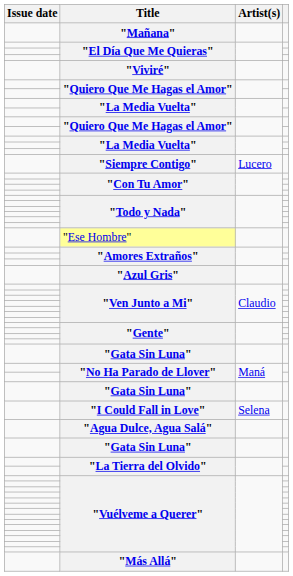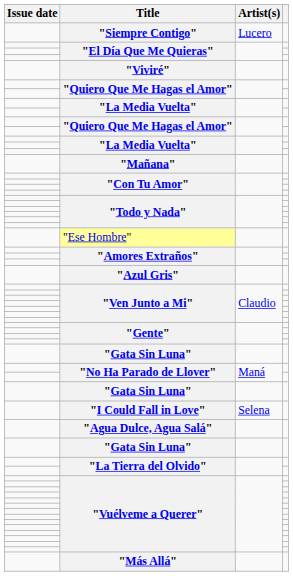 <table class="wikitable sortable plainrowheaders">
 <tr>
 <th scope=col>Issue date</th>
 <th scope=col>Title</th>
 <th scope=col>Artist(s)</th>
 <th scope=col class=unsortable></th>
 </tr>
 <tr>
 <td></td>
-<th scope=row>"<a href='#'>Mañana</a>"</th>
-<td></td>
+<th scope=row>"<a href='#'>Siempre Contigo</a>"</th>
+<td><a href='#'>Lucero</a></td>
 <td style="text-align: center;"></td>
 </tr>
 <tr>
 <td></td>
 <th scope=row rowspan="3">"<a href='#'>El Día Que Me Quieras</a>"</th>
 <td rowspan="3"></td>
 <td style="text-align: center;"></td>
 </tr>
 <tr>
 <td></td>
 <td style="text-align: center;"></td>
 </tr>
 <tr>
 <td></td>
 <td style="text-align: center;"></td>
 </tr>
 <tr>
 <td></td>
 <th scope=row>"<a href='#'>Viviré</a>"</th>
 <td></td>
 <td style="text-align: center;"></td>
 </tr>
 <tr>
 <td></td>
 <th scope=row rowspan="2">"<a href='#'>Quiero Que Me Hagas el Amor</a>"</th>
 <td rowspan="2"></td>
 <td style="text-align: center;"></td>
 </tr>
 <tr>
 <td></td>
 <td style="text-align: center;"></td>
 </tr>
 <tr>
 <td></td>
 <th scope=row rowspan="2">"<a href='#'>La Media Vuelta</a>"</th>
 <td rowspan="2"></td>
 <td style="text-align: center;"></td>
 </tr>
 <tr>
 <td></td>
 <td style="text-align: center;"></td>
 </tr>
 <tr>
 <td></td>
 <th scope=row rowspan="2">"<a href='#'>Quiero Que Me Hagas el Amor</a>"</th>
 <td rowspan="2"></td>
 <td style="text-align: center;"></td>
 </tr>
 <tr>
 <td></td>
 <td style="text-align: center;"></td>
 </tr>
 <tr>
 <td></td>
 <th scope=row rowspan="3">"<a href='#'>La Media Vuelta</a>"</th>
 <td rowspan="3"></td>
 <td style="text-align: center;"></td>
 </tr>
 <tr>
 <td></td>
 <td style="text-align: center;"></td>
 </tr>
 <tr>
 <td></td>
 <td style="text-align: center;"></td>
 </tr>
 <tr>
 <td></td>
-<th scope=row>"<a href='#'>Siempre Contigo</a>"</th>
-<td><a href='#'>Lucero</a></td>
+<th scope=row>"<a href='#'>Mañana</a>"</th>
+<td></td>
 <td style="text-align: center;"></td>
 </tr>
 <tr>
 <td></td>
 <th scope=row rowspan="4">"<a href='#'>Con Tu Amor</a>"</th>
 <td rowspan="4"></td>
 <td style="text-align: center;"></td>
 </tr>
 <tr>
 <td></td>
 <td style="text-align: center;"></td>
 </tr>
 <tr>
 <td></td>
 <td style="text-align: center;"></td>
 </tr>
 <tr>
 <td></td>
 <td style="text-align: center;"></td>
 </tr>
 <tr>
 <td></td>
 <th scope=row rowspan="6">"<a href='#'>Todo y Nada</a>"</th>
 <td rowspan="6"></td>
 <td style="text-align: center;"></td>
 </tr>
 <tr>
 <td></td>
 <td style="text-align: center;"></td>
 </tr>
 <tr>
 <td></td>
 <td style="text-align: center;"></td>
 </tr>
 <tr>
 <td></td>
 <td style="text-align: center;"></td>
 </tr>
 <tr>
 <td></td>
 <td style="text-align: center;"></td>
 </tr>
 <tr>
 <td></td>
 <td style="text-align: center;"></td>
 </tr>
 <tr>
 <td></td>
 <td bgcolor=#FFFF99>"<a href='#'>Ese Hombre</a>"  </td>
 <td></td>
 <td style="text-align: center;"></td>
 </tr>
 <tr>
 <td></td>
 <th scope=row rowspan="3">"<a href='#'>Amores Extraños</a>"</th>
 <td rowspan="3"></td>
 <td style="text-align: center;"></td>
 </tr>
 <tr>
 <td></td>
 <td style="text-align: center;"></td>
 </tr>
 <tr>
 <td></td>
 <td style="text-align: center;"></td>
 </tr>
 <tr>
 <td></td>
 <th scope=row>"<a href='#'>Azul Gris</a>"</th>
 <td></td>
 <td style="text-align: center;"></td>
 </tr>
 <tr>
 <td></td>
 <th scope=row rowspan="7">"<a href='#'>Ven Junto a Mi</a>"</th>
 <td rowspan="7"><a href='#'>Claudio</a></td>
 <td style="text-align: center;"></td>
 </tr>
 <tr>
 <td></td>
 <td style="text-align: center;"></td>
 </tr>
 <tr>
 <td></td>
 <td style="text-align: center;"></td>
 </tr>
 <tr>
 <td></td>
 <td style="text-align: center;"></td>
 </tr>
 <tr>
 <td></td>
 <td style="text-align: center;"></td>
 </tr>
 <tr>
 <td></td>
 <td style="text-align: center;"></td>
 </tr>
 <tr>
 <td></td>
 <td style="text-align: center;"></td>
 </tr>
 <tr>
 <td></td>
 <th scope=row rowspan="4">"<a href='#'>Gente</a>"</th>
 <td rowspan="4"></td>
 <td style="text-align: center;"></td>
 </tr>
 <tr>
 <td></td>
 <td style="text-align: center;"></td>
 </tr>
 <tr>
 <td></td>
 <td style="text-align: center;"></td>
 </tr>
 <tr>
 <td></td>
 <td style="text-align: center;"></td>
 </tr>
 <tr>
 <td></td>
 <th scope=row>"<a href='#'>Gata Sin Luna</a>"</th>
 <td></td>
 <td style="text-align: center;"></td>
 </tr>
 <tr>
 <td></td>
 <th scope=row rowspan=2>"<a href='#'>No Ha Parado de Llover</a>"</th>
 <td rowspan="2"><a href='#'>Maná</a></td>
 <td style="text-align: center;"></td>
 </tr>
 <tr>
 <td></td>
 <td style="text-align: center;"></td>
 </tr>
 <tr>
 <td></td>
 <th scope=row>"<a href='#'>Gata Sin Luna</a>"</th>
 <td></td>
 <td style="text-align: center;"></td>
 </tr>
 <tr>
 <td></td>
 <th scope=row>"<a href='#'>I Could Fall in Love</a>"</th>
 <td><a href='#'>Selena</a></td>
 <td style="text-align: center;"></td>
 </tr>
 <tr>
 <td></td>
 <th scope=row>"<a href='#'>Agua Dulce, Agua Salá</a>"</th>
 <td></td>
 <td style="text-align: center;"></td>
 </tr>
 <tr>
 <td></td>
 <th scope=row>"<a href='#'>Gata Sin Luna</a>"</th>
 <td></td>
 <td style="text-align: center;"></td>
 </tr>
 <tr>
 <td></td>
 <th scope=row rowspan="2">"<a href='#'>La Tierra del Olvido</a>"</th>
 <td rowspan="2"></td>
 <td style="text-align: center;"></td>
 </tr>
 <tr>
 <td></td>
 <td style="text-align: center;"></td>
 </tr>
 <tr>
 <td></td>
 <th scope=row rowspan="14">"<a href='#'>Vuélveme a Querer</a>"</th>
 <td rowspan="14"></td>
 <td style="text-align: center;"></td>
 </tr>
 <tr>
 <td></td>
 <td style="text-align: center;"></td>
 </tr>
 <tr>
 <td></td>
 <td style="text-align: center;"></td>
 </tr>
 <tr>
 <td></td>
 <td style="text-align: center;"></td>
 </tr>
 <tr>
 <td></td>
 <td style="text-align: center;"></td>
 </tr>
 <tr>
 <td></td>
 <td style="text-align: center;"></td>
 </tr>
 <tr>
 <td></td>
 <td style="text-align: center;"></td>
 </tr>
 <tr>
 <td></td>
 <td style="text-align: center;"></td>
 </tr>
 <tr>
 <td></td>
 <td style="text-align: center;"></td>
 </tr>
 <tr>
 <td></td>
 <td style="text-align: center;"></td>
 </tr>
 <tr>
 <td></td>
 <td style="text-align: center;"></td>
 </tr>
 <tr>
 <td></td>
 <td style="text-align: center;"></td>
 </tr>
 <tr>
 <td></td>
 <td style="text-align: center;"></td>
 </tr>
 <tr>
 <td></td>
 <td style="text-align: center;"></td>
 </tr>
 <tr>
 <td></td>
 <th scope=row>"<a href='#'>Más Allá</a>"</th>
 <td></td>
 <td style="text-align: center;"></td>
 </tr>
 </table>
